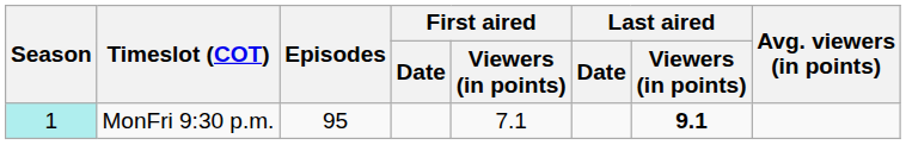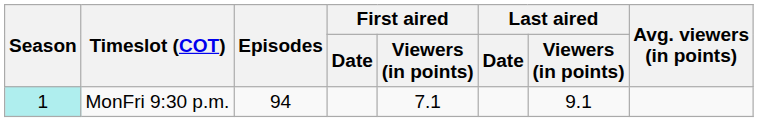 <table class="wikitable" style="text-align: center">
 <tr>
 <th scope="col" rowspan="2">Season</th>
 <th scope="col" rowspan="2">Timeslot (<a href='#'>COT</a>)</th>
 <th scope="col" rowspan="2">Episodes</th>
 <th scope="col" colspan="2">First aired</th>
 <th scope="col" colspan="2">Last aired</th>
 <th scope="col" rowspan="2">Avg. viewers<br>(in points)</th>
 </tr>
 <tr>
 <th scope="col">Date</th>
 <th scope="col">Viewers<br>(in points)</th>
 <th scope="col">Date</th>
 <th scope="col">Viewers<br>(in points)</th>
 </tr>
 <tr>
 <td rowspan="1" style="background: paleturquoise;">1</td>
 <td rowspan="2">MonFri 9:30 p.m.</td>
-<td>95</td>
+<td>94</td>
 <td></td>
 <td>7.1</td>
 <td></td>
-<td><strong>9.1</strong></td>
+<td>9.1</td>
 <td>  </td>
 </tr>
 </table>
